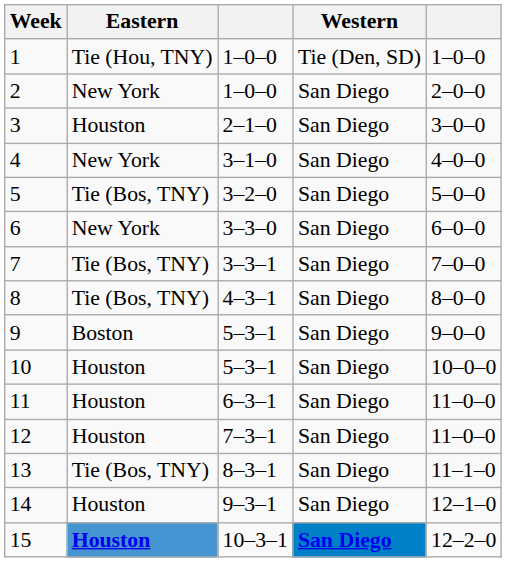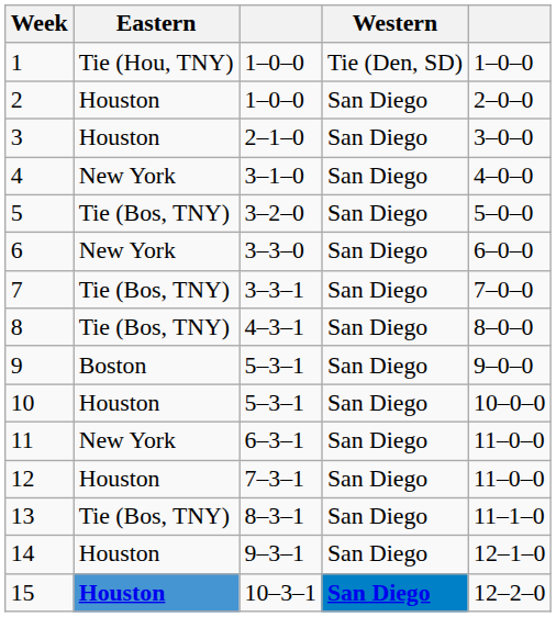 <table class="wikitable">
 <tr>
 <th>Week</th>
 <th>Eastern</th>
 <th></th>
 <th>Western</th>
 <th></th>
 </tr>
 <tr>
 <td>1</td>
 <td>Tie (Hou, TNY)</td>
 <td>1–0–0</td>
 <td>Tie (Den, SD)</td>
 <td>1–0–0</td>
 </tr>
 <tr>
 <td>2</td>
-<td>New York</td>
+<td>Houston</td>
 <td>1–0–0</td>
 <td>San Diego</td>
 <td>2–0–0</td>
 </tr>
 <tr>
 <td>3</td>
 <td>Houston</td>
 <td>2–1–0</td>
 <td>San Diego</td>
 <td>3–0–0</td>
 </tr>
 <tr>
 <td>4</td>
 <td>New York</td>
 <td>3–1–0</td>
 <td>San Diego</td>
 <td>4–0–0</td>
 </tr>
 <tr>
 <td>5</td>
 <td>Tie (Bos, TNY)</td>
 <td>3–2–0</td>
 <td>San Diego</td>
 <td>5–0–0</td>
 </tr>
 <tr>
 <td>6</td>
 <td>New York</td>
 <td>3–3–0</td>
 <td>San Diego</td>
 <td>6–0–0</td>
 </tr>
 <tr>
 <td>7</td>
 <td>Tie (Bos, TNY)</td>
 <td>3–3–1</td>
 <td>San Diego</td>
 <td>7–0–0</td>
 </tr>
 <tr>
 <td>8</td>
 <td>Tie (Bos, TNY)</td>
 <td>4–3–1</td>
 <td>San Diego</td>
 <td>8–0–0</td>
 </tr>
 <tr>
 <td>9</td>
 <td>Boston</td>
 <td>5–3–1</td>
 <td>San Diego</td>
 <td>9–0–0</td>
 </tr>
 <tr>
 <td>10</td>
 <td>Houston</td>
 <td>5–3–1</td>
 <td>San Diego</td>
 <td>10–0–0</td>
 </tr>
 <tr>
 <td>11</td>
-<td>Houston</td>
+<td>New York</td>
 <td>6–3–1</td>
 <td>San Diego</td>
 <td>11–0–0</td>
 </tr>
 <tr>
 <td>12</td>
 <td>Houston</td>
 <td>7–3–1</td>
 <td>San Diego</td>
 <td>11–0–0</td>
 </tr>
 <tr>
 <td>13</td>
 <td>Tie (Bos, TNY)</td>
 <td>8–3–1</td>
 <td>San Diego</td>
 <td>11–1–0</td>
 </tr>
 <tr>
 <td>14</td>
 <td>Houston</td>
 <td>9–3–1</td>
 <td>San Diego</td>
 <td>12–1–0</td>
 </tr>
 <tr>
 <td>15</td>
 <td bgcolor="#4495D2"><strong><a href='#'><span>Houston</span></a></strong></td>
 <td>10–3–1</td>
 <td bgcolor="#0080C6"><strong><a href='#'><span>San Diego</span></a></strong></td>
 <td>12–2–0</td>
 </tr>
 </table>
